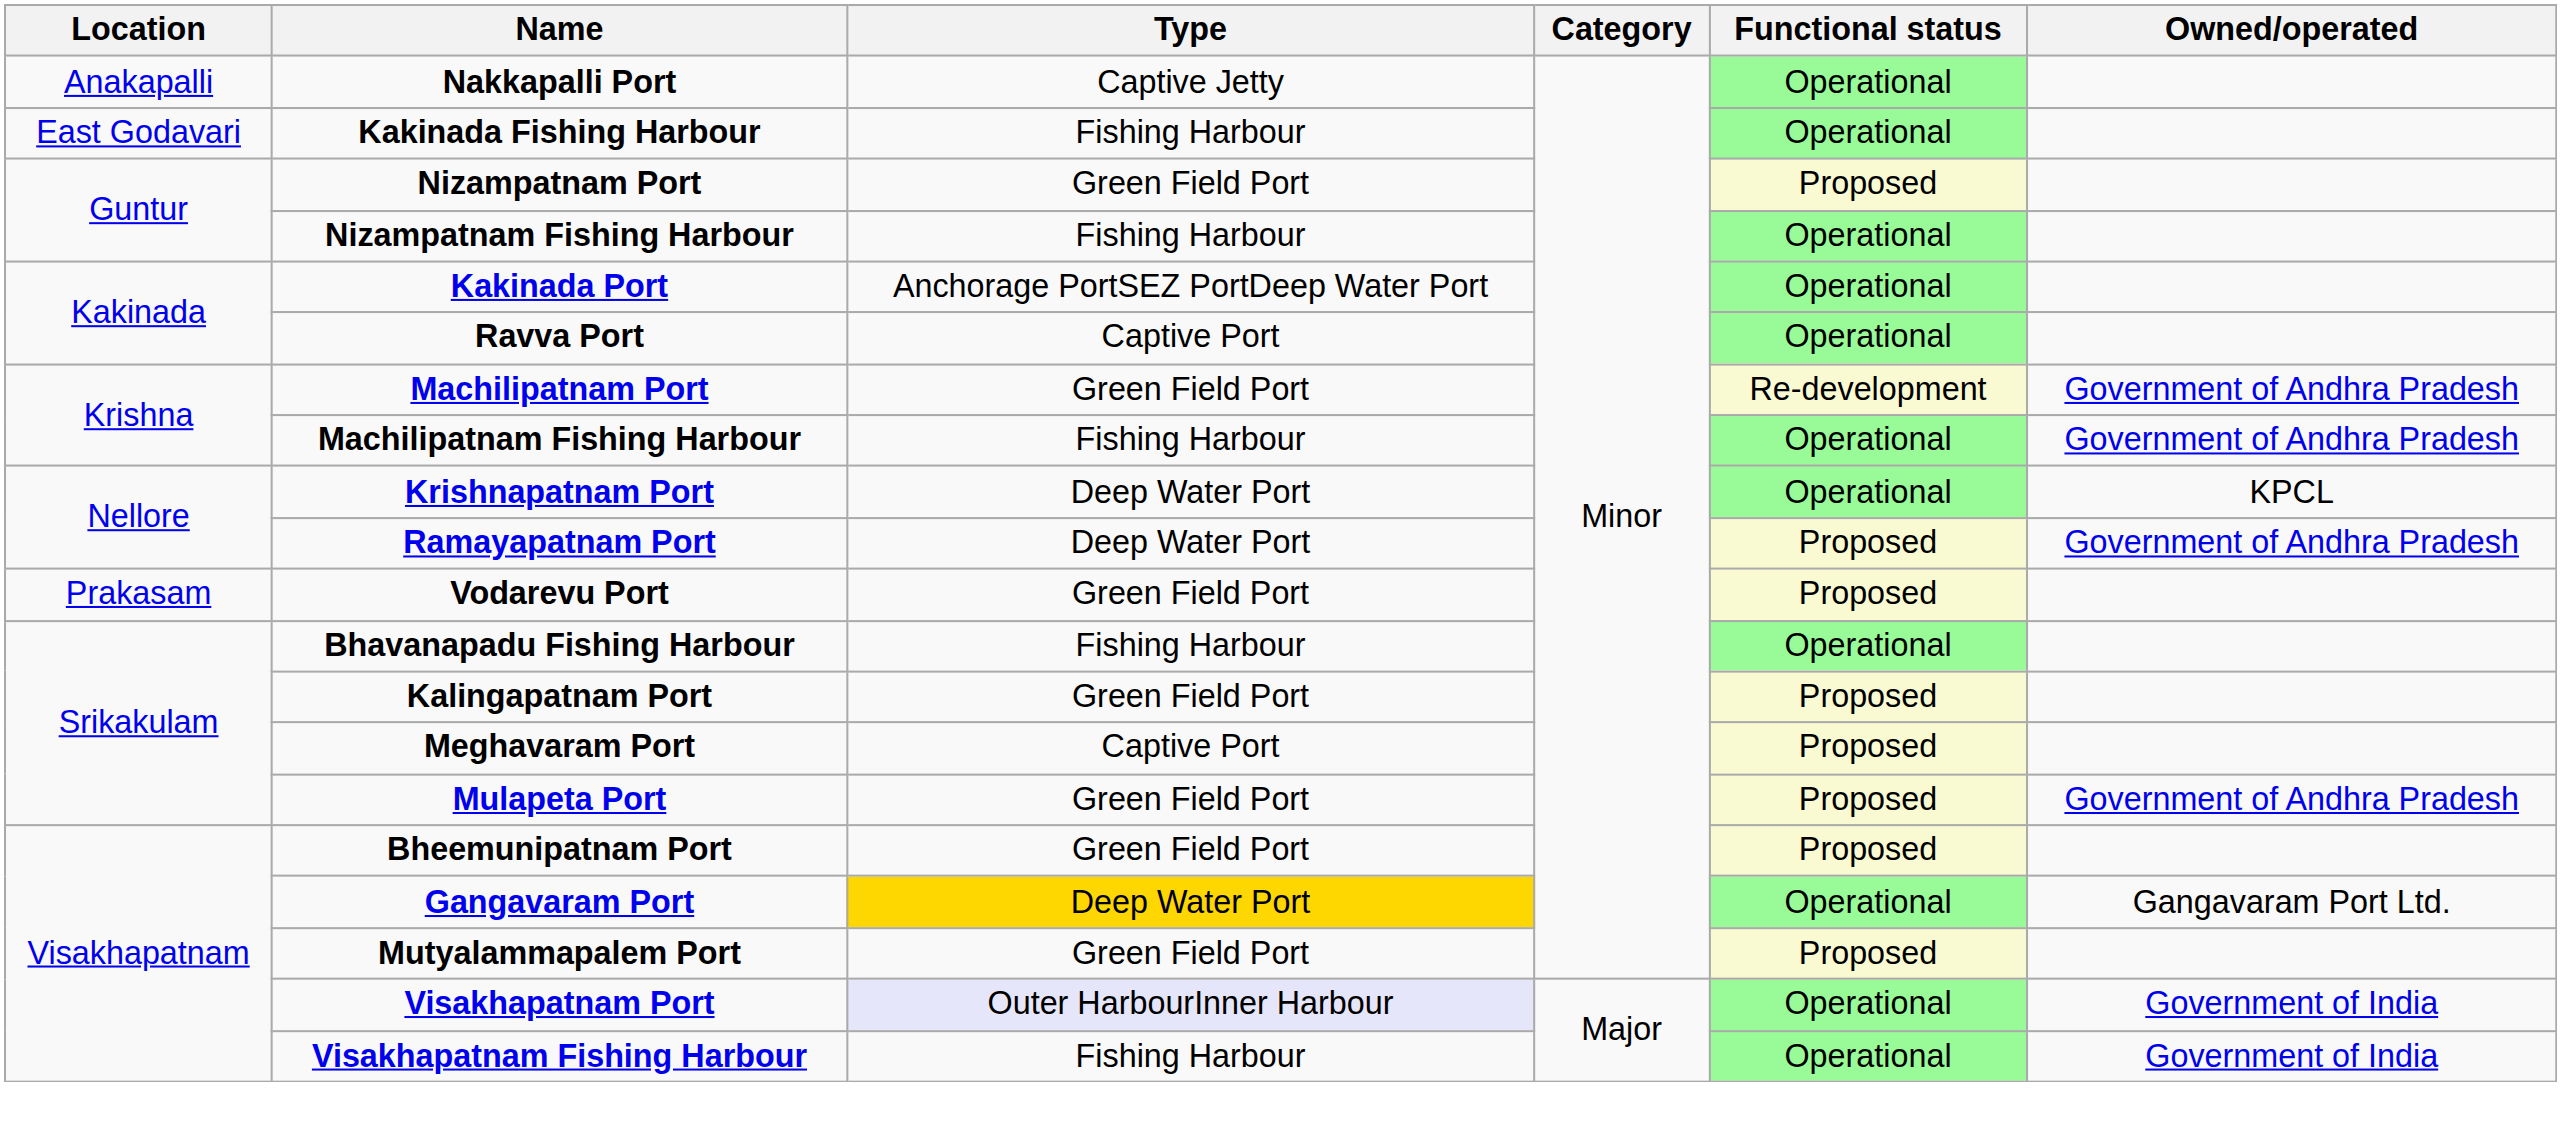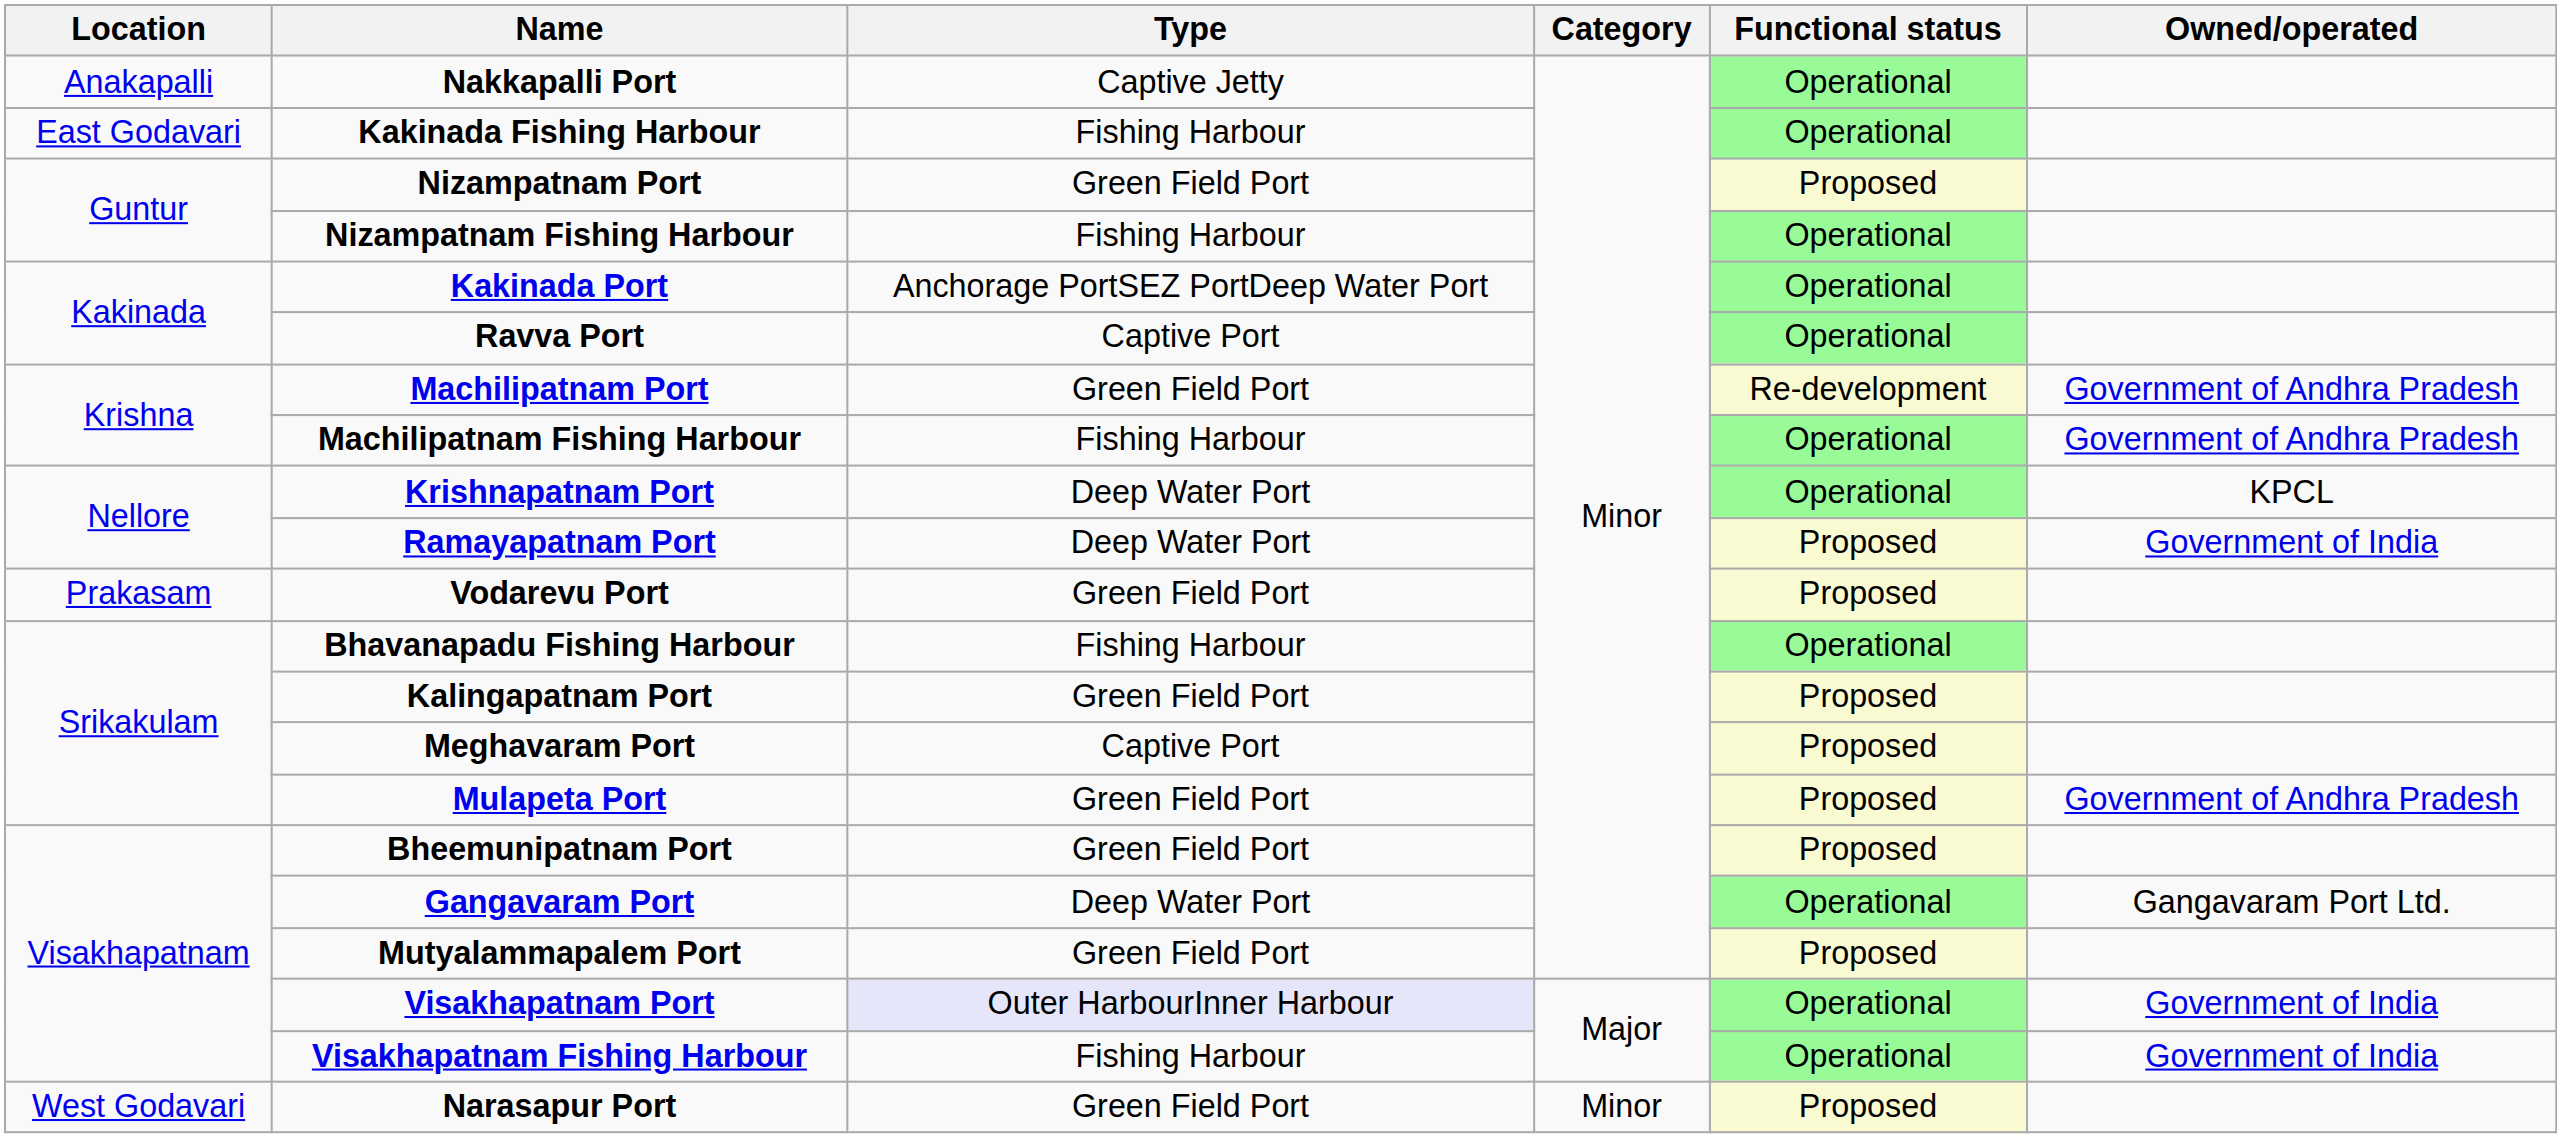 <table class="wikitable sortable" style="width:100%;">
 <tr>
 <th scope="col">Location</th>
 <th scope="col">Name</th>
 <th scope="col">Type</th>
 <th scope="col">Category</th>
 <th scope="col">Functional status</th>
 <th scope="col">Owned/operated</th>
 </tr>
 <tr align="center">
 <td><a href='#'>Anakapalli</a></td>
 <td><strong>Nakkapalli Port</strong></td>
 <td>Captive Jetty</td>
 <td rowspan="18">Minor</td>
 <td style="background:PaleGreen; color:black;">Operational</td>
 <td></td>
 </tr>
 <tr align="center">
 <td><a href='#'>East Godavari</a></td>
 <td><strong>Kakinada Fishing Harbour</strong></td>
 <td>Fishing Harbour</td>
 <td style="background:PaleGreen; color:black;">Operational</td>
 <td></td>
 </tr>
 <tr align="center">
 <td rowspan="2"><a href='#'>Guntur</a></td>
 <td><strong>Nizampatnam Port</strong></td>
 <td>Green Field Port</td>
 <td style="background:LightGoldenRodYellow; color:black;">Proposed</td>
 <td></td>
 </tr>
 <tr align="center">
 <td><strong>Nizampatnam Fishing Harbour</strong></td>
 <td>Fishing Harbour</td>
 <td style="background:PaleGreen; color:black;">Operational</td>
 <td></td>
 </tr>
 <tr align="center">
 <td rowspan="2"><a href='#'>Kakinada</a></td>
 <td><strong><a href='#'>Kakinada Port</a></strong></td>
 <td>Anchorage PortSEZ PortDeep Water Port</td>
 <td style="background:PaleGreen; color:black;">Operational</td>
 <td></td>
 </tr>
 <tr align="center">
 <td><strong>Ravva Port</strong></td>
 <td>Captive Port</td>
 <td style="background:PaleGreen; color:black;">Operational</td>
 <td></td>
 </tr>
 <tr align="center">
 <td rowspan="2"><a href='#'>Krishna</a></td>
 <td><strong><a href='#'>Machilipatnam Port</a></strong></td>
 <td>Green Field Port</td>
 <td style="background:LightGoldenRodYellow; color:black;">Re-development</td>
 <td><a href='#'>Government of Andhra Pradesh</a></td>
 </tr>
 <tr align="center">
 <td><strong>Machilipatnam Fishing Harbour</strong></td>
 <td>Fishing Harbour</td>
 <td style="background:PaleGreen; color:black;">Operational</td>
 <td><a href='#'>Government of Andhra Pradesh</a></td>
 </tr>
 <tr align="center">
 <td rowspan="2"><a href='#'>Nellore</a></td>
 <td><strong><a href='#'>Krishnapatnam Port</a></strong></td>
 <td>Deep Water Port</td>
 <td style="background:PaleGreen; color:black;">Operational</td>
 <td>KPCL</td>
 </tr>
 <tr align="center">
 <td><strong><a href='#'>Ramayapatnam Port</a></strong></td>
 <td>Deep Water Port</td>
 <td style="background:LightGoldenRodYellow; color:black;">Proposed</td>
-<td><a href='#'>Government of Andhra Pradesh</a></td>
+<td><a href='#'>Government of India</a></td>
 </tr>
 <tr align="center">
 <td><a href='#'>Prakasam</a></td>
 <td><strong>Vodarevu Port</strong></td>
 <td>Green Field Port</td>
 <td style="background:LightGoldenRodYellow; color:black;">Proposed</td>
 <td></td>
 </tr>
 <tr align="center">
 <td rowspan="4"><a href='#'>Srikakulam</a></td>
 <td><strong>Bhavanapadu Fishing Harbour</strong></td>
 <td>Fishing Harbour</td>
 <td style="background:PaleGreen; color:black;">Operational</td>
 <td></td>
 </tr>
 <tr align="center">
 <td><strong>Kalingapatnam Port</strong></td>
 <td>Green Field Port</td>
 <td style="background:LightGoldenRodYellow; color:black;">Proposed</td>
 <td></td>
 </tr>
 <tr align="center">
 <td><strong>Meghavaram Port</strong></td>
 <td>Captive Port</td>
 <td style="background:LightGoldenRodYellow; color:black;">Proposed</td>
 <td></td>
 </tr>
 <tr align="center">
 <td><strong><a href='#'>Mulapeta Port</a></strong></td>
 <td>Green Field Port</td>
 <td style="background:LightGoldenRodYellow; color:black;">Proposed</td>
 <td><a href='#'>Government of Andhra Pradesh</a></td>
 </tr>
 <tr align="center">
 <td rowspan="5"><a href='#'>Visakhapatnam</a></td>
 <td><strong>Bheemunipatnam Port</strong></td>
 <td>Green Field Port</td>
 <td style="background:LightGoldenRodYellow; color:black;">Proposed</td>
 <td></td>
 </tr>
 <tr align="center">
 <td><strong><a href='#'>Gangavaram Port</a></strong></td>
-<td style="background: gold;">Deep Water Port</td>
+<td>Deep Water Port</td>
 <td style="background:PaleGreen; color:black;">Operational</td>
 <td>Gangavaram Port Ltd.</td>
 </tr>
 <tr align="center">
 <td><strong>Mutyalammapalem Port</strong></td>
 <td>Green Field Port</td>
 <td style="background:LightGoldenRodYellow; color:black;">Proposed</td>
 <td></td>
 </tr>
 <tr align="center">
 <td><strong><a href='#'>Visakhapatnam Port</a></strong></td>
 <td style="background: lavender;">Outer HarbourInner Harbour</td>
 <td rowspan=2>Major</td>
 <td style="background:PaleGreen; color:black;">Operational</td>
 <td><a href='#'>Government of India</a></td>
 </tr>
 <tr align="center">
 <td><strong><a href='#'>Visakhapatnam Fishing Harbour</a></strong></td>
 <td>Fishing Harbour</td>
 <td style="background:PaleGreen; color:black;">Operational</td>
 <td><a href='#'>Government of India</a></td>
 </tr>
+<tr align="center">
+<td><a href='#'>West Godavari</a></td>
+<td><strong>Narasapur Port</strong></td>
+<td>Green Field Port</td>
+<td>Minor</td>
+<td style="background:LightGoldenRodYellow; color:black;">Proposed</td>
+<td></td>
+</tr>
 </table>
